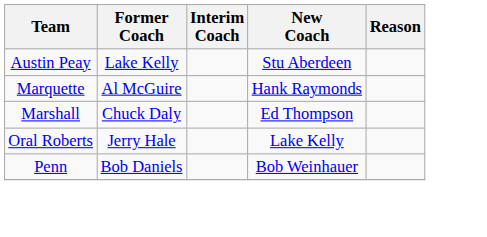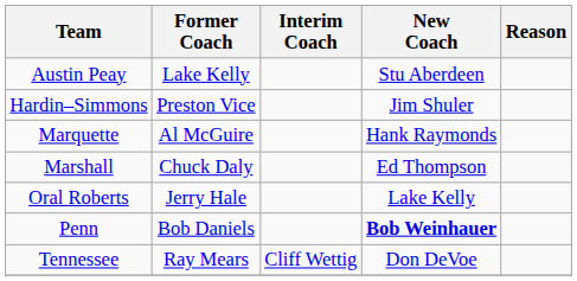 <table class="wikitable" style="text-align:center;">
 <tr>
 <th>Team</th>
 <th>Former<br>Coach</th>
 <th>Interim<br>Coach</th>
 <th>New<br>Coach</th>
 <th>Reason</th>
 </tr>
 <tr>
 <td><a href='#'>Austin Peay</a></td>
 <td><a href='#'>Lake Kelly</a></td>
 <td></td>
 <td><a href='#'>Stu Aberdeen</a></td>
+<td></td>
+</tr>
+<tr>
+<td><a href='#'>Hardin–Simmons</a></td>
+<td><a href='#'>Preston Vice</a></td>
+<td></td>
+<td><a href='#'>Jim Shuler</a></td>
 <td></td>
 </tr>
 <tr>
 <td><a href='#'>Marquette</a></td>
 <td><a href='#'>Al McGuire</a></td>
 <td></td>
 <td><a href='#'>Hank Raymonds</a></td>
 <td></td>
 </tr>
 <tr>
 <td><a href='#'>Marshall</a></td>
 <td><a href='#'>Chuck Daly</a></td>
 <td></td>
 <td><a href='#'>Ed Thompson</a></td>
 <td></td>
 </tr>
 <tr>
 <td><a href='#'>Oral Roberts</a></td>
 <td><a href='#'>Jerry Hale</a></td>
 <td></td>
 <td><a href='#'>Lake Kelly</a></td>
 <td></td>
 </tr>
 <tr>
 <td><a href='#'>Penn</a></td>
 <td><a href='#'>Bob Daniels</a></td>
 <td></td>
-<td><a href='#'>Bob Weinhauer</a></td>
+<td><strong><a href='#'>Bob Weinhauer</a></strong></td>
+<td></td>
+</tr>
+<tr>
+<td><a href='#'>Tennessee</a></td>
+<td><a href='#'>Ray Mears</a></td>
+<td><a href='#'>Cliff Wettig</a></td>
+<td><a href='#'>Don DeVoe</a></td>
 <td></td>
 </tr>
 <tr>
 </tr>
 </table>
